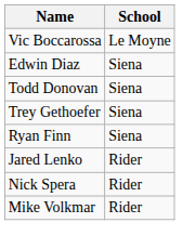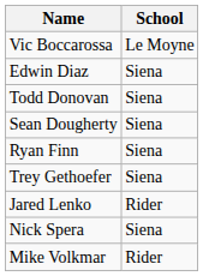 <table class=wikitable>
 <tr>
 <th>Name</th>
 <th>School</th>
 </tr>
 <tr>
 <td>Vic Boccarossa</td>
 <td>Le Moyne</td>
 </tr>
 <tr>
 <td>Edwin Diaz</td>
 <td>Siena</td>
 </tr>
 <tr>
 <td>Todd Donovan</td>
 <td>Siena</td>
 </tr>
 <tr>
-<td>Trey Gethoefer</td>
+<td>Sean Dougherty</td>
 <td>Siena</td>
 </tr>
 <tr>
 <td>Ryan Finn</td>
+<td>Siena</td>
+</tr>
+<tr>
+<td>Trey Gethoefer</td>
 <td>Siena</td>
 </tr>
 <tr>
 <td>Jared Lenko</td>
 <td>Rider</td>
 </tr>
 <tr>
 <td>Nick Spera</td>
-<td>Rider</td>
+<td>Siena</td>
 </tr>
 <tr>
 <td>Mike Volkmar</td>
 <td>Rider</td>
 </tr>
 </table>
